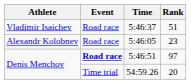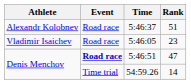 <table class="wikitable" style="font-size:90%">
 <tr>
 <th>Athlete</th>
 <th>Event</th>
 <th>Time</th>
 <th>Rank</th>
 </tr>
 <tr align=center>
-<td align=left><a href='#'>Vladimir Isaichev</a></td>
+<td align=left><a href='#'>Alexandr Kolobnev</a></td>
 <td align=left><a href='#'>Road race</a></td>
 <td>5:46:37</td>
 <td>51</td>
 </tr>
 <tr align=center>
-<td align=left><a href='#'>Alexandr Kolobnev</a></td>
+<td align=left><a href='#'>Vladimir Isaichev</a></td>
 <td align=left><a href='#'>Road race</a></td>
 <td>5:46:05</td>
 <td>23</td>
 </tr>
 <tr align=center>
 <td rowspan=2 align=left><a href='#'>Denis Menchov</a></td>
 <td align=left><strong><a href='#'>Road race</a></strong></td>
 <td>5:46:51</td>
-<td>97</td>
+<td>47</td>
 </tr>
 <tr align=center>
 <td align=left><a href='#'>Time trial</a></td>
 <td>54:59.26</td>
-<td>20</td>
+<td>14</td>
 </tr>
 </table>
